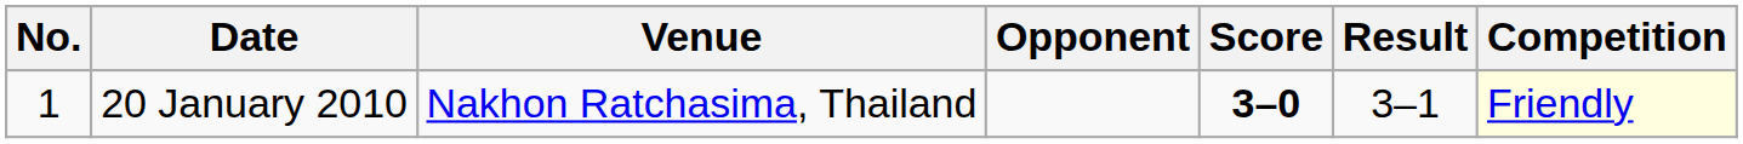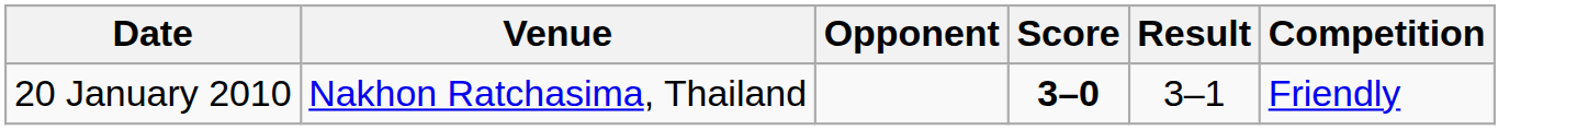 <table class="wikitable sortable">
 <tr>
-<th scope="col">No.</th>
 <th scope="col">Date</th>
 <th scope="col">Venue</th>
 <th scope="col">Opponent</th>
 <th scope="col">Score</th>
 <th scope="col">Result</th>
 <th scope="col">Competition</th>
 </tr>
 <tr>
-<td align="center">1</td>
 <td>20 January 2010</td>
 <td><a href='#'>Nakhon Ratchasima</a>, Thailand</td>
 <td></td>
 <td align="center"><strong>3–0</strong></td>
 <td align="center">3–1</td>
-<td style="background: lightyellow;"><a href='#'>Friendly</a></td>
+<td><a href='#'>Friendly</a></td>
 </tr>
 </table>
